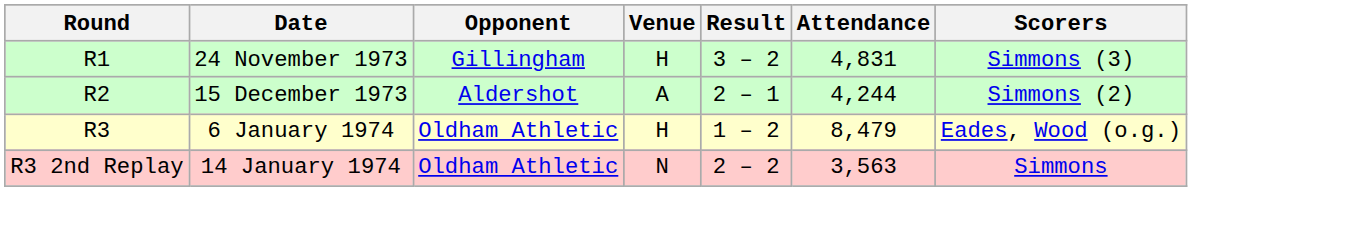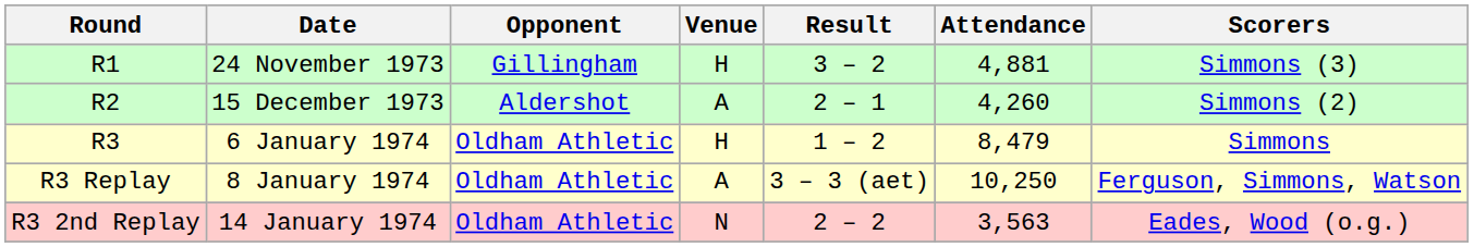 <table class="wikitable" style="font-size:100%; text-align:center">
 <tr>
 <th>Round</th>
 <th>Date</th>
 <th>Opponent</th>
 <th>Venue</th>
 <th>Result</th>
 <th>Attendance</th>
 <th>Scorers</th>
 </tr>
 <tr style="background-color: #CCFFCC;">
 <td>R1</td>
 <td>24 November 1973</td>
 <td><a href='#'>Gillingham</a></td>
 <td>H</td>
 <td>3 – 2</td>
-<td>4,831</td>
+<td>4,881</td>
 <td><a href='#'>Simmons</a> (3)</td>
 </tr>
 <tr style="background-color: #CCFFCC;">
 <td>R2</td>
 <td>15 December 1973</td>
 <td><a href='#'>Aldershot</a></td>
 <td>A</td>
 <td>2 – 1</td>
-<td>4,244</td>
+<td>4,260</td>
 <td><a href='#'>Simmons</a> (2)</td>
 </tr>
 <tr style="background-color: #FFFFCC;">
 <td>R3</td>
 <td>6 January 1974</td>
 <td><a href='#'>Oldham Athletic</a></td>
 <td>H</td>
 <td>1 – 2</td>
 <td>8,479</td>
-<td><a href='#'>Eades</a>, <a href='#'>Wood</a> (o.g.)</td>
+<td><a href='#'>Simmons</a></td>
+</tr>
+<tr style="background-color: #FFFFCC;">
+<td>R3 Replay</td>
+<td>8 January 1974</td>
+<td><a href='#'>Oldham Athletic</a></td>
+<td>A</td>
+<td>3 – 3 (aet)</td>
+<td>10,250</td>
+<td><a href='#'>Ferguson</a>, <a href='#'>Simmons</a>, <a href='#'>Watson</a></td>
 </tr>
 <tr style="background-color: #FFCCCC;">
 <td>R3 2nd Replay</td>
 <td>14 January 1974</td>
 <td><a href='#'>Oldham Athletic</a></td>
 <td>N</td>
 <td>2 – 2</td>
 <td>3,563</td>
-<td><a href='#'>Simmons</a></td>
+<td><a href='#'>Eades</a>, <a href='#'>Wood</a> (o.g.)</td>
 </tr>
 </table>
